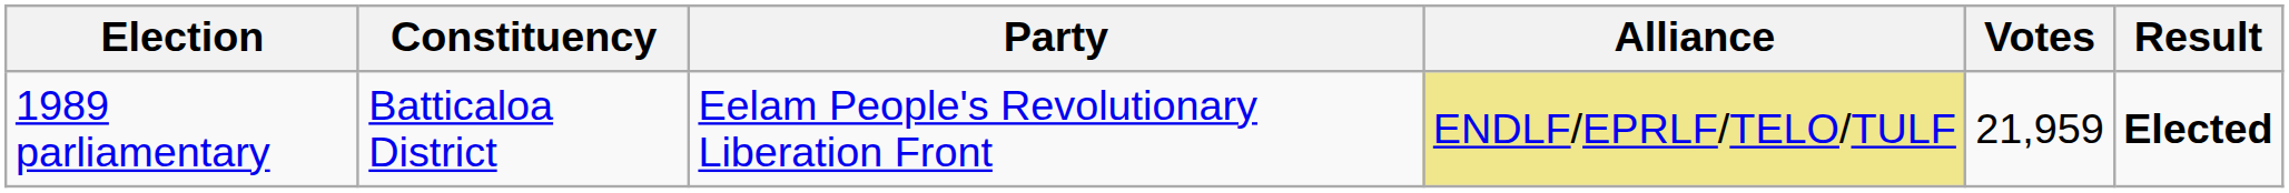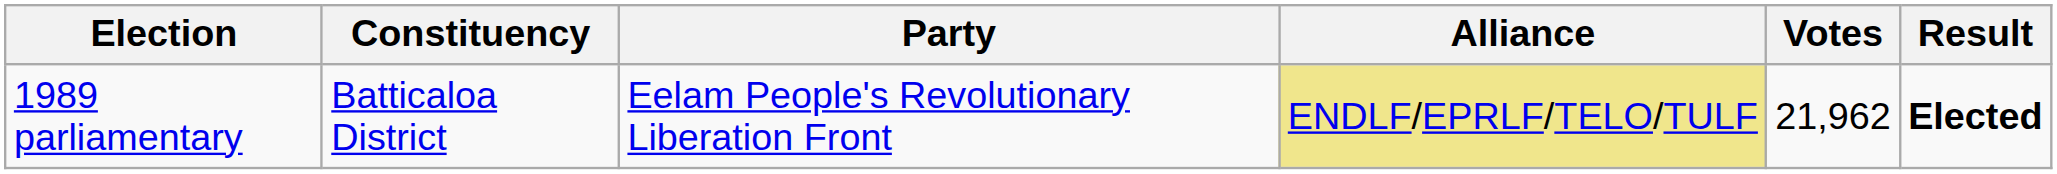 <table class="wikitable" style="text-align:left;">
 <tr>
 <th scope=col>Election</th>
 <th scope=col>Constituency</th>
 <th scope=col>Party</th>
 <th scope=col>Alliance</th>
 <th scope=col>Votes</th>
 <th scope=col>Result</th>
 </tr>
 <tr>
 <td><a href='#'>1989 parliamentary</a></td>
 <td><a href='#'>Batticaloa District</a></td>
 <td><a href='#'>Eelam People's Revolutionary Liberation Front</a></td>
 <td style="background: khaki;"><a href='#'>ENDLF</a>/<a href='#'>EPRLF</a>/<a href='#'>TELO</a>/<a href='#'>TULF</a></td>
-<td align=right>21,959</td>
+<td align=right>21,962</td>
 <td><strong>Elected</strong></td>
 </tr>
 </table>
